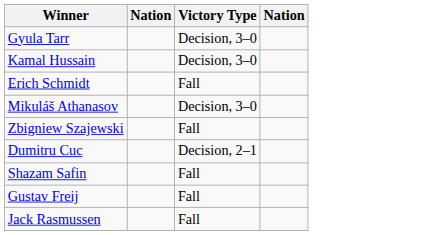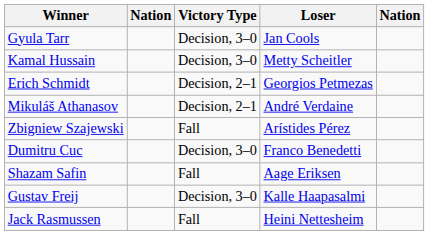 <table class="wikitable sortable" style="text-align:left;">
 <tr>
 <th>Winner</th>
 <th>Nation</th>
 <th>Victory Type</th>
+<th>Loser</th>
 <th>Nation</th>
 </tr>
 <tr>
 <td><a href='#'>Gyula Tarr</a></td>
 <td></td>
 <td>Decision, 3–0</td>
+<td><a href='#'>Jan Cools</a></td>
 <td></td>
 </tr>
 <tr>
 <td><a href='#'>Kamal Hussain</a></td>
 <td></td>
 <td>Decision, 3–0</td>
+<td><a href='#'>Metty Scheitler</a></td>
 <td></td>
 </tr>
 <tr>
 <td><a href='#'>Erich Schmidt</a></td>
 <td></td>
-<td>Fall</td>
+<td>Decision, 2–1</td>
+<td><a href='#'>Georgios Petmezas</a></td>
 <td></td>
 </tr>
 <tr>
 <td><a href='#'>Mikuláš Athanasov</a></td>
 <td></td>
-<td>Decision, 3–0</td>
+<td>Decision, 2–1</td>
+<td><a href='#'>André Verdaine</a></td>
 <td></td>
 </tr>
 <tr>
 <td><a href='#'>Zbigniew Szajewski</a></td>
 <td></td>
 <td>Fall</td>
+<td><a href='#'>Arístides Pérez</a></td>
 <td></td>
 </tr>
 <tr>
 <td><a href='#'>Dumitru Cuc</a></td>
 <td></td>
-<td>Decision, 2–1</td>
+<td>Decision, 3–0</td>
+<td><a href='#'>Franco Benedetti</a></td>
 <td></td>
 </tr>
 <tr>
 <td><a href='#'>Shazam Safin</a></td>
 <td></td>
 <td>Fall</td>
+<td><a href='#'>Aage Eriksen</a></td>
 <td></td>
 </tr>
 <tr>
 <td><a href='#'>Gustav Freij</a></td>
 <td></td>
-<td>Fall</td>
+<td>Decision, 3–0</td>
+<td><a href='#'>Kalle Haapasalmi</a></td>
 <td></td>
 </tr>
 <tr>
 <td><a href='#'>Jack Rasmussen</a></td>
 <td></td>
 <td>Fall</td>
+<td><a href='#'>Heini Nettesheim</a></td>
 <td></td>
 </tr>
 </table>
